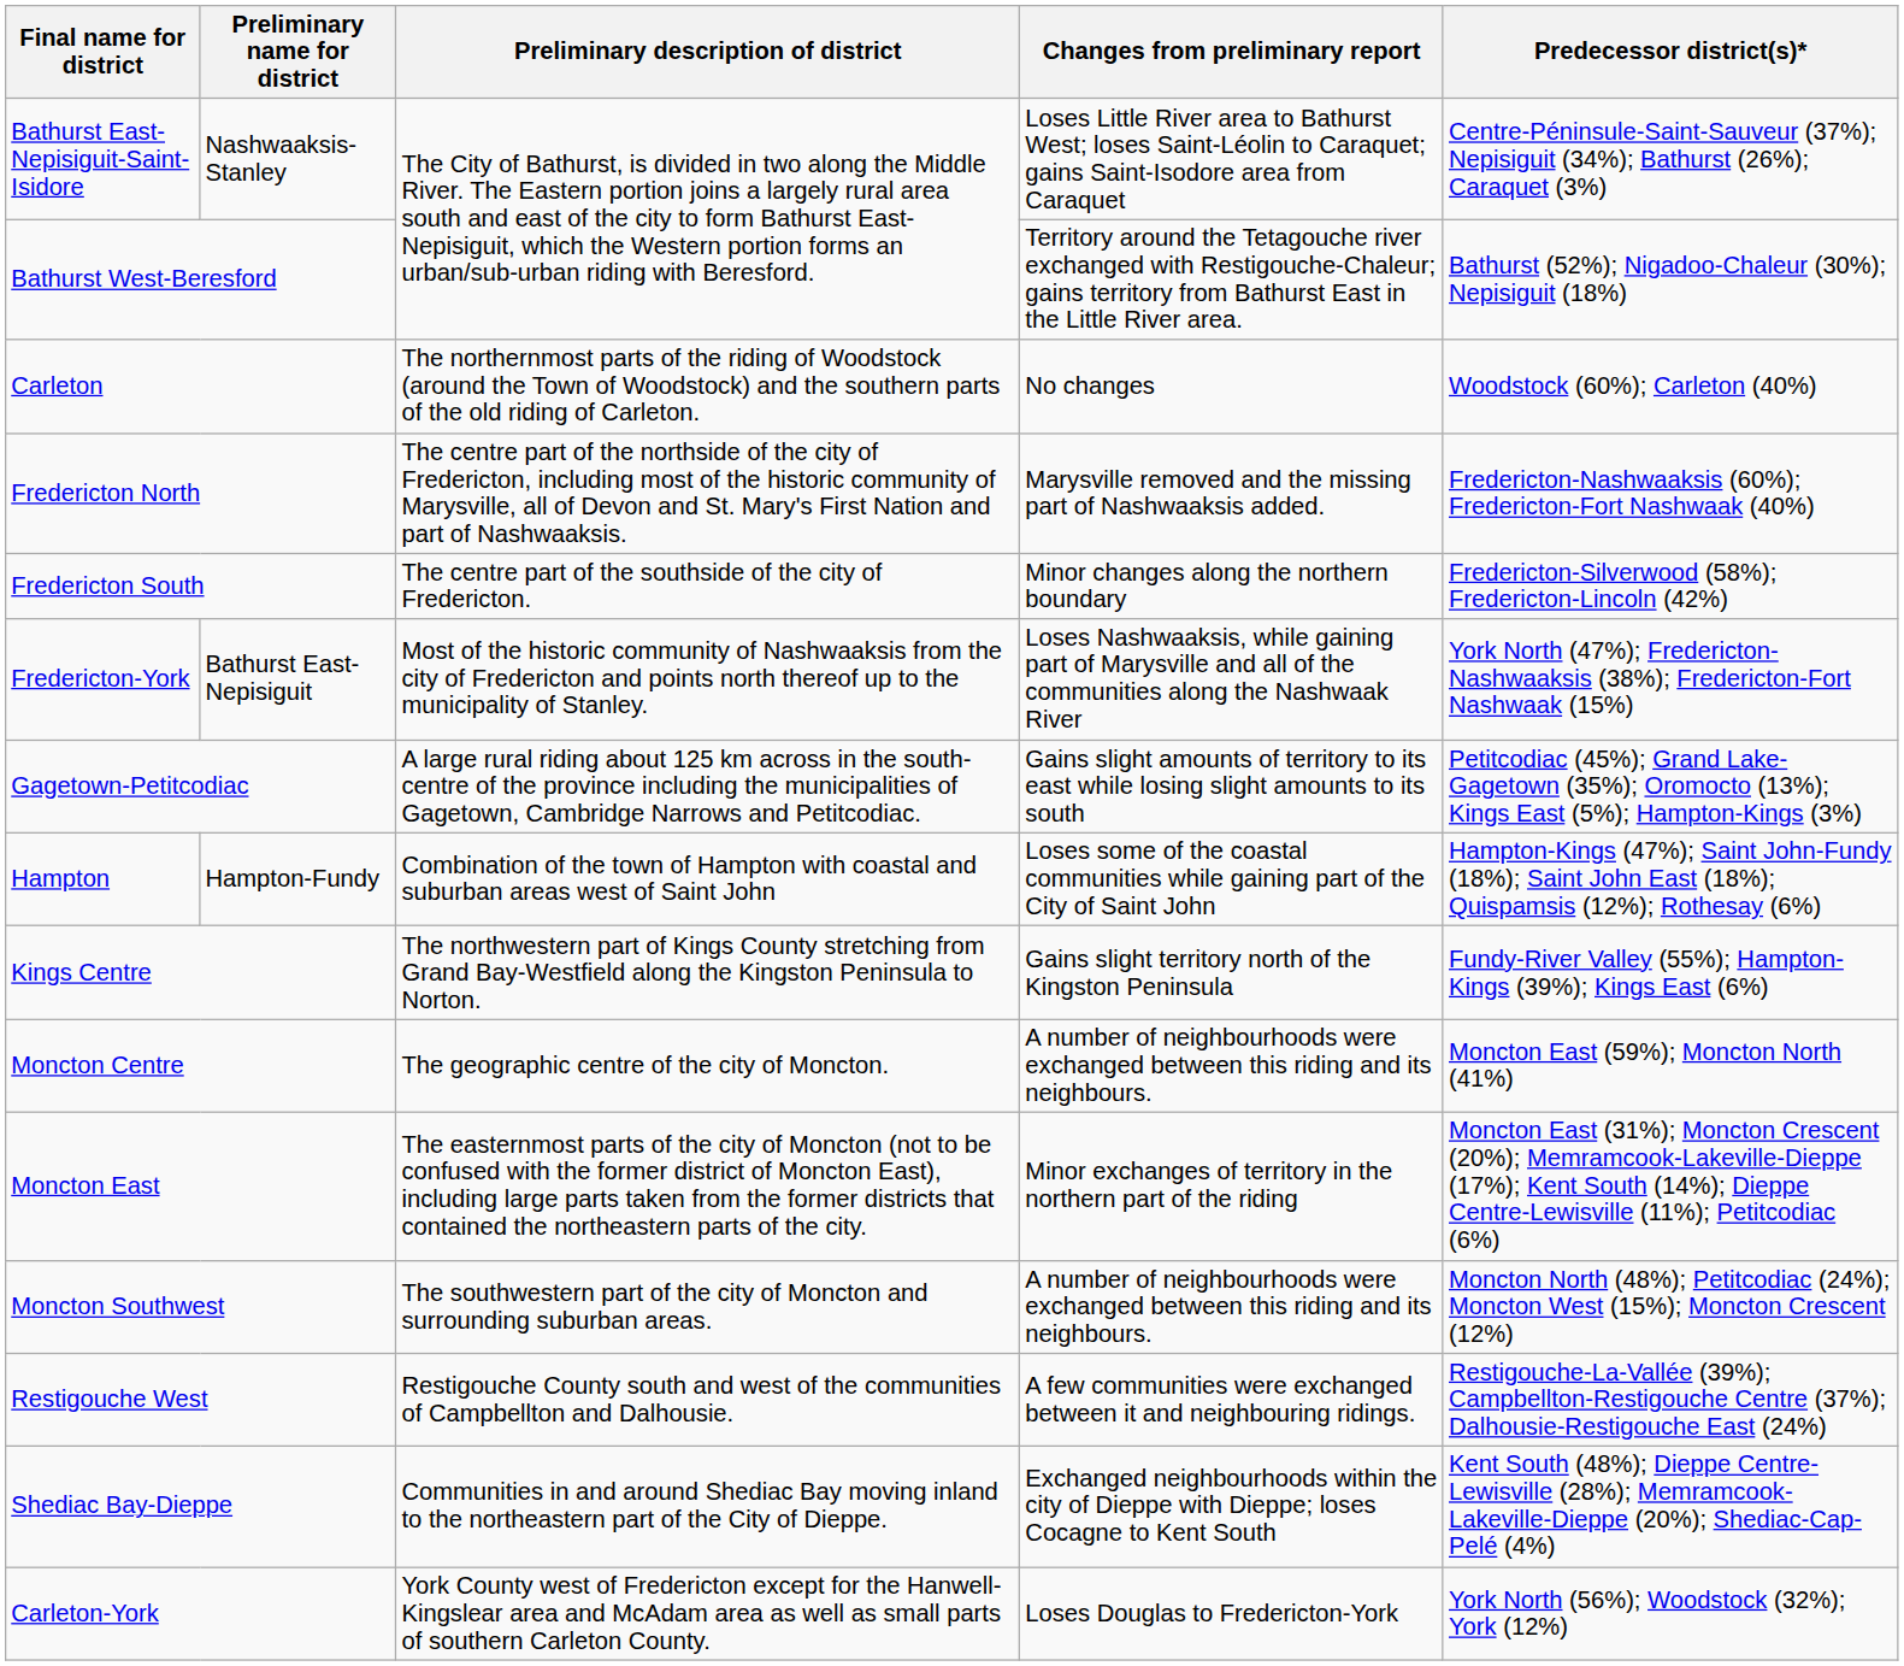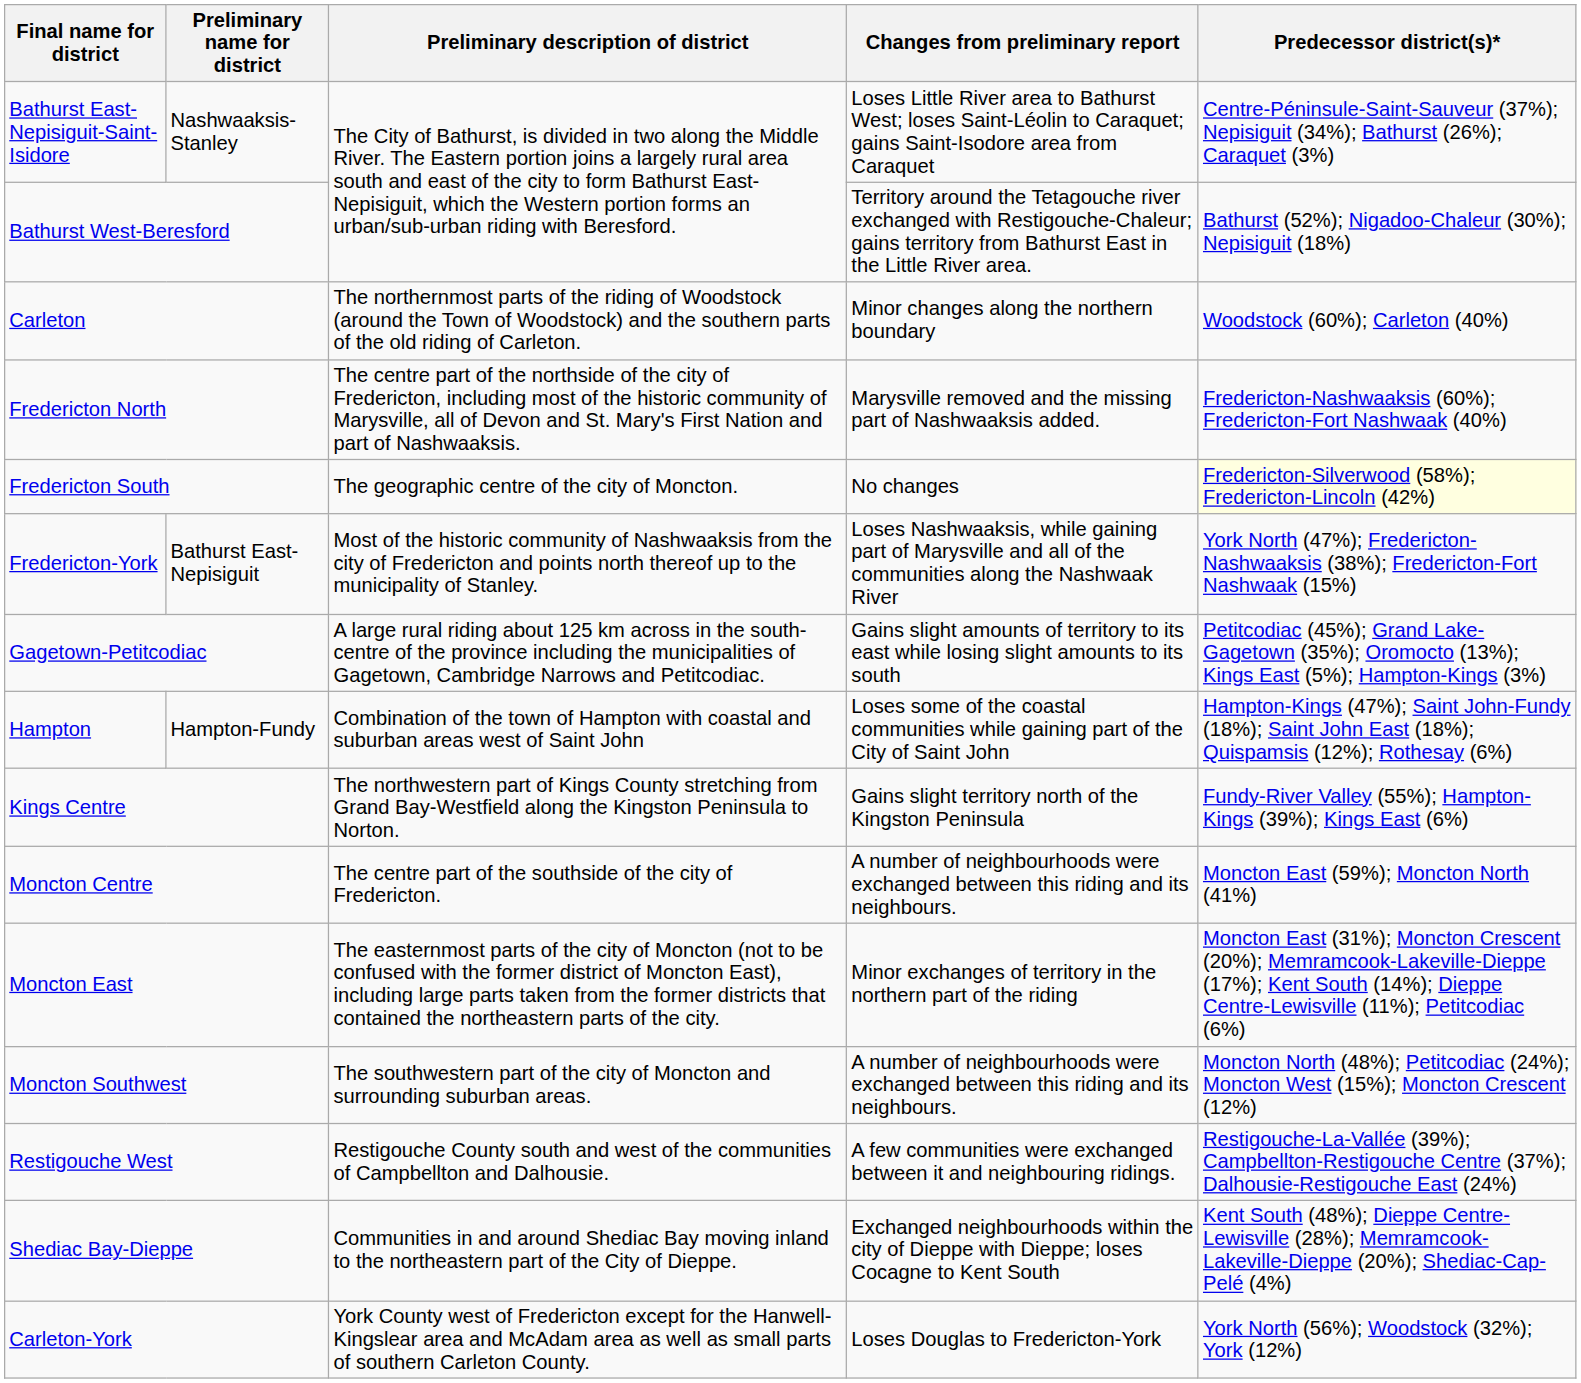 <table class="wikitable">
 <tr>
 <th>Final name for district</th>
 <th>Preliminary name for district</th>
 <th>Preliminary description of district</th>
 <th>Changes from preliminary report</th>
 <th>Predecessor district(s)*</th>
 </tr>
 <tr>
 <td><a href='#'>Bathurst East-Nepisiguit-Saint-Isidore</a></td>
 <td>Nashwaaksis-Stanley</td>
 <td rowspan=2>The City of Bathurst, is divided in two along the Middle River. The Eastern portion joins a largely rural area south and east of the city to form Bathurst East-Nepisiguit, which the Western portion forms an urban/sub-urban riding with Beresford.</td>
 <td>Loses Little River area to Bathurst West; loses Saint-Léolin to Caraquet; gains Saint-Isodore area from Caraquet</td>
 <td><a href='#'>Centre-Péninsule-Saint-Sauveur</a> (37%); <a href='#'>Nepisiguit</a> (34%); <a href='#'>Bathurst</a> (26%); <a href='#'>Caraquet</a> (3%)</td>
 </tr>
 <tr>
 <td colspan=2><a href='#'>Bathurst West-Beresford</a></td>
 <td>Territory around the Tetagouche river exchanged with Restigouche-Chaleur; gains territory from Bathurst East in the Little River area.</td>
 <td><a href='#'>Bathurst</a> (52%); <a href='#'>Nigadoo-Chaleur</a> (30%); <a href='#'>Nepisiguit</a> (18%)</td>
 </tr>
 <tr>
 <td colspan=2><a href='#'>Carleton</a></td>
 <td>The northernmost parts of the riding of Woodstock (around the Town of Woodstock) and the southern parts of the old riding of Carleton.</td>
-<td>No changes</td>
+<td>Minor changes along the northern boundary</td>
 <td><a href='#'>Woodstock</a> (60%); <a href='#'>Carleton</a> (40%)</td>
 </tr>
 <tr>
 <td colspan=2><a href='#'>Fredericton North</a></td>
 <td>The centre part of the northside of the city of Fredericton, including most of the historic community of Marysville, all of Devon and St. Mary's First Nation and part of Nashwaaksis.</td>
 <td>Marysville removed and the missing part of Nashwaaksis added.</td>
 <td><a href='#'>Fredericton-Nashwaaksis</a> (60%); <a href='#'>Fredericton-Fort Nashwaak</a> (40%)</td>
 </tr>
 <tr>
 <td colspan=2><a href='#'>Fredericton South</a></td>
-<td>The centre part of the southside of the city of Fredericton.</td>
-<td>Minor changes along the northern boundary</td>
-<td><a href='#'>Fredericton-Silverwood</a> (58%); <a href='#'>Fredericton-Lincoln</a> (42%)</td>
+<td>The geographic centre of the city of Moncton.</td>
+<td>No changes</td>
+<td style="background: lightyellow;"><a href='#'>Fredericton-Silverwood</a> (58%); <a href='#'>Fredericton-Lincoln</a> (42%)</td>
 </tr>
 <tr>
 <td><a href='#'>Fredericton-York</a></td>
 <td>Bathurst East-Nepisiguit</td>
 <td>Most of the historic community of Nashwaaksis from the city of Fredericton and points north thereof up to the municipality of Stanley.</td>
 <td>Loses Nashwaaksis, while gaining part of Marysville and all of the communities along the Nashwaak River</td>
 <td><a href='#'>York North</a> (47%); <a href='#'>Fredericton-Nashwaaksis</a> (38%); <a href='#'>Fredericton-Fort Nashwaak</a> (15%)</td>
 </tr>
 <tr>
 <td colspan=2><a href='#'>Gagetown-Petitcodiac</a></td>
 <td>A large rural riding about 125 km across in the south-centre of the province including the municipalities of Gagetown, Cambridge Narrows and Petitcodiac.</td>
 <td>Gains slight amounts of territory to its east while losing slight amounts to its south</td>
 <td><a href='#'>Petitcodiac</a> (45%); <a href='#'>Grand Lake-Gagetown</a> (35%); <a href='#'>Oromocto</a> (13%); <a href='#'>Kings East</a> (5%); <a href='#'>Hampton-Kings</a> (3%)</td>
 </tr>
 <tr>
 <td><a href='#'>Hampton</a></td>
 <td>Hampton-Fundy</td>
 <td>Combination of the town of Hampton with coastal and suburban areas west of Saint John</td>
 <td>Loses some of the coastal communities while gaining part of the City of Saint John</td>
 <td><a href='#'>Hampton-Kings</a> (47%); <a href='#'>Saint John-Fundy</a> (18%); <a href='#'>Saint John East</a> (18%); <a href='#'>Quispamsis</a> (12%); <a href='#'>Rothesay</a> (6%)</td>
 </tr>
 <tr>
 <td colspan=2><a href='#'>Kings Centre</a></td>
 <td>The northwestern part of Kings County stretching from Grand Bay-Westfield along the Kingston Peninsula to Norton.</td>
 <td>Gains slight territory north of the Kingston Peninsula</td>
 <td><a href='#'>Fundy-River Valley</a> (55%); <a href='#'>Hampton-Kings</a> (39%); <a href='#'>Kings East</a> (6%)</td>
 </tr>
 <tr>
 <td colspan=2><a href='#'>Moncton Centre</a></td>
-<td>The geographic centre of the city of Moncton.</td>
+<td>The centre part of the southside of the city of Fredericton.</td>
 <td>A number of neighbourhoods were exchanged between this riding and its neighbours.</td>
 <td><a href='#'>Moncton East</a> (59%); <a href='#'>Moncton North</a> (41%)</td>
 </tr>
 <tr>
 <td colspan=2><a href='#'>Moncton East</a></td>
 <td>The easternmost parts of the city of Moncton (not to be confused with the former district of Moncton East), including large parts taken from the former districts that contained the northeastern parts of the city.</td>
 <td>Minor exchanges of territory in the northern part of the riding</td>
 <td><a href='#'>Moncton East</a> (31%); <a href='#'>Moncton Crescent</a> (20%); <a href='#'>Memramcook-Lakeville-Dieppe</a> (17%); <a href='#'>Kent South</a> (14%); <a href='#'>Dieppe Centre-Lewisville</a> (11%); <a href='#'>Petitcodiac</a> (6%)</td>
 </tr>
 <tr>
 <td colspan=2><a href='#'>Moncton Southwest</a></td>
 <td>The southwestern part of the city of Moncton and surrounding suburban areas.</td>
 <td>A number of neighbourhoods were exchanged between this riding and its neighbours.</td>
 <td><a href='#'>Moncton North</a> (48%); <a href='#'>Petitcodiac</a> (24%); <a href='#'>Moncton West</a> (15%); <a href='#'>Moncton Crescent</a> (12%)</td>
 </tr>
 <tr>
 <td colspan=2><a href='#'>Restigouche West</a></td>
 <td>Restigouche County south and west of the communities of Campbellton and Dalhousie.</td>
 <td>A few communities were exchanged between it and neighbouring ridings.</td>
 <td><a href='#'>Restigouche-La-Vallée</a> (39%); <a href='#'>Campbellton-Restigouche Centre</a> (37%); <a href='#'>Dalhousie-Restigouche East</a> (24%)</td>
 </tr>
 <tr>
 <td colspan=2><a href='#'>Shediac Bay-Dieppe</a></td>
 <td>Communities in and around Shediac Bay moving inland to the northeastern part of the City of Dieppe.</td>
 <td>Exchanged neighbourhoods within the city of Dieppe with Dieppe; loses Cocagne to Kent South</td>
 <td><a href='#'>Kent South</a> (48%); <a href='#'>Dieppe Centre-Lewisville</a> (28%); <a href='#'>Memramcook-Lakeville-Dieppe</a> (20%); <a href='#'>Shediac-Cap-Pelé</a> (4%)</td>
 </tr>
 <tr>
 <td colspan=2><a href='#'>Carleton-York</a></td>
 <td>York County west of Fredericton except for the Hanwell-Kingslear area and McAdam area as well as small parts of southern Carleton County.</td>
 <td>Loses Douglas to Fredericton-York</td>
 <td><a href='#'>York North</a> (56%); <a href='#'>Woodstock</a> (32%); <a href='#'>York</a> (12%)</td>
 </tr>
 </table>
